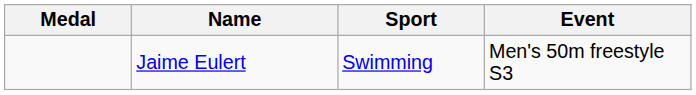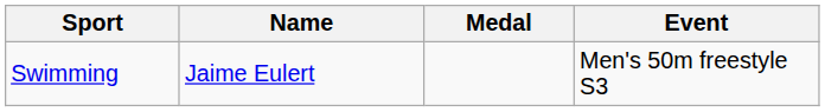 <table class="wikitable">
 <tr>
+<th style="width:7em">Sport</th>
+<th style="width:10em">Name</th>
 <th style="width:6em">Medal</th>
-<th style="width:10em">Name</th>
-<th style="width:7em">Sport</th>
 <th style="width:10em">Event</th>
 </tr>
 <tr>
+<td><a href='#'>Swimming</a></td>
+<td><a href='#'>Jaime Eulert</a></td>
 <td></td>
-<td><a href='#'>Jaime Eulert</a></td>
-<td><a href='#'>Swimming</a></td>
 <td>Men's 50m freestyle S3</td>
 </tr>
 </table>
